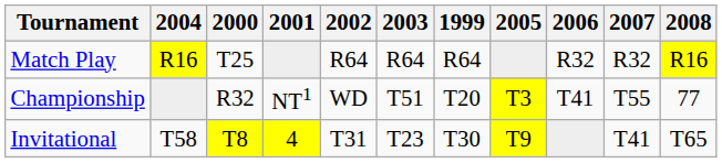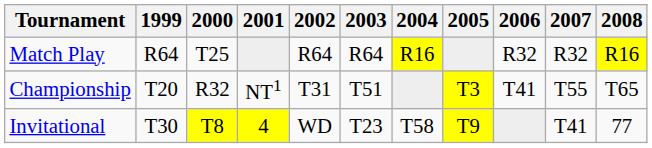 <table class="wikitable" style="text-align:center;">
 <tr>
 <th>Tournament</th>
-<th>2004</th>
+<th>1999</th>
 <th>2000</th>
 <th>2001</th>
 <th>2002</th>
 <th>2003</th>
-<th>1999</th>
+<th>2004</th>
 <th>2005</th>
 <th>2006</th>
 <th>2007</th>
 <th>2008</th>
 </tr>
 <tr>
 <td align="left"><a href='#'>Match Play</a></td>
-<td style="background:yellow;">R16</td>
+<td>R64</td>
 <td>T25</td>
 <td style="background:#eeeeee;"></td>
 <td>R64</td>
 <td>R64</td>
-<td>R64</td>
+<td style="background:yellow;">R16</td>
 <td style="background:#eeeeee;"></td>
 <td>R32</td>
 <td>R32</td>
 <td style="background:yellow;">R16</td>
 </tr>
 <tr>
 <td align="left"><a href='#'>Championship</a></td>
-<td style="background:#eeeeee;"></td>
+<td>T20</td>
 <td>R32</td>
 <td>NT<sup>1</sup></td>
-<td>WD</td>
+<td>T31</td>
 <td>T51</td>
-<td>T20</td>
+<td style="background:#eeeeee;"></td>
 <td style="background:yellow;">T3</td>
 <td>T41</td>
 <td>T55</td>
-<td>77</td>
+<td>T65</td>
 </tr>
 <tr>
 <td align="left"><a href='#'>Invitational</a></td>
-<td>T58</td>
+<td>T30</td>
 <td style="background:yellow;">T8</td>
 <td style="background:yellow;">4</td>
-<td>T31</td>
+<td>WD</td>
 <td>T23</td>
-<td>T30</td>
+<td>T58</td>
 <td style="background:yellow;">T9</td>
 <td style="background:#eeeeee;"></td>
 <td>T41</td>
-<td>T65</td>
+<td>77</td>
 </tr>
 </table>
